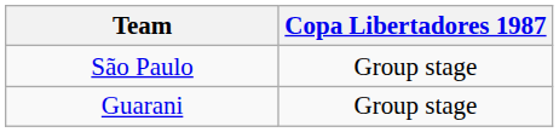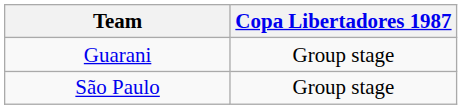 <table class="wikitable">
 <tr>
 <th width= 50%>Team</th>
 <th width= 50%><a href='#'>Copa Libertadores 1987</a></th>
 </tr>
 <tr align="center">
+<td><a href='#'>Guarani</a></td>
+<td>Group stage</td>
+</tr>
+<tr align="center">
 <td><a href='#'>São Paulo</a></td>
 <td>Group stage</td>
 </tr>
-<tr align="center">
-<td><a href='#'>Guarani</a></td>
-<td>Group stage</td>
-</tr>
 </table>
